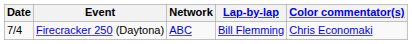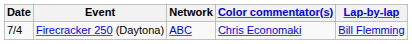 <table class=wikitable>
 <tr>
 <th>Date</th>
 <th>Event</th>
 <th>Network</th>
+<th><a href='#'>Color commentator(s)</a></th>
 <th><a href='#'>Lap-by-lap</a></th>
-<th><a href='#'>Color commentator(s)</a></th>
 </tr>
 <tr>
 <td>7/4</td>
 <td><a href='#'>Firecracker 250</a> (Daytona)</td>
 <td><a href='#'>ABC</a></td>
+<td><a href='#'>Chris Economaki</a></td>
 <td><a href='#'>Bill Flemming</a></td>
-<td><a href='#'>Chris Economaki</a></td>
 </tr>
 </table>
